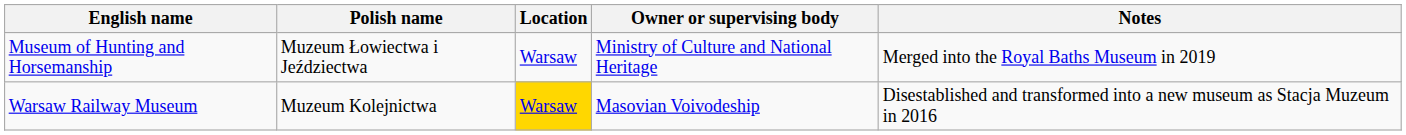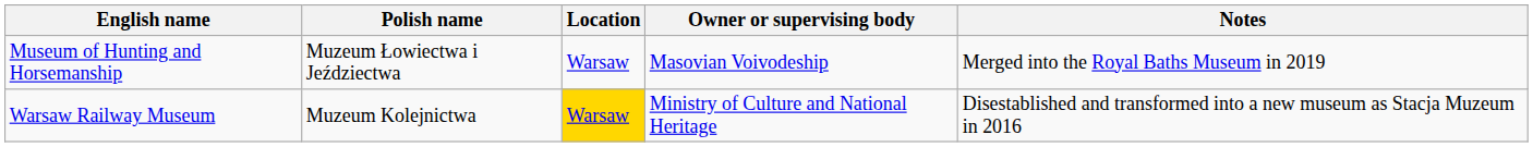 <table class="wikitable sortable">
 <tr>
 <th>English name</th>
 <th>Polish name</th>
 <th>Location</th>
 <th>Owner or supervising body</th>
 <th>Notes</th>
 </tr>
 <tr>
 <td><a href='#'>Museum of Hunting and Horsemanship</a></td>
 <td>Muzeum Łowiectwa i Jeździectwa</td>
 <td><a href='#'>Warsaw</a></td>
-<td><a href='#'>Ministry of Culture and National Heritage</a></td>
+<td><a href='#'>Masovian Voivodeship</a></td>
 <td>Merged into the <a href='#'>Royal Baths Museum</a> in 2019</td>
 </tr>
 <tr>
 <td><a href='#'>Warsaw Railway Museum</a></td>
 <td>Muzeum Kolejnictwa</td>
 <td style="background: gold;"><a href='#'>Warsaw</a></td>
-<td><a href='#'>Masovian Voivodeship</a></td>
+<td><a href='#'>Ministry of Culture and National Heritage</a></td>
 <td>Disestablished and transformed into a new museum as Stacja Muzeum in 2016</td>
 </tr>
 </table>
